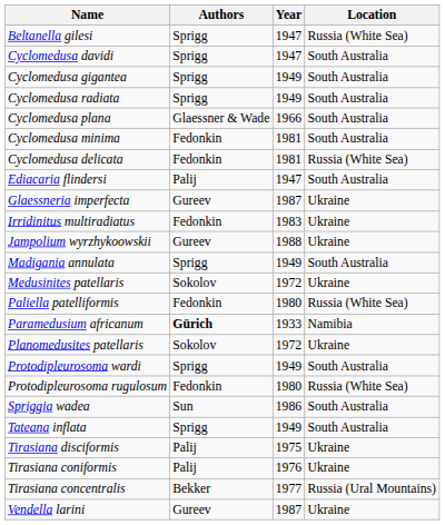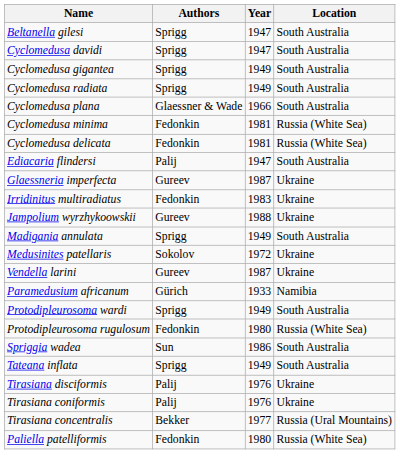 <table class="wikitable sortable" align="center">
 <tr>
 <th>Name</th>
 <th>Authors</th>
 <th>Year</th>
 <th>Location</th>
 </tr>
 <tr>
 <td><em><a href='#'>Beltanella</a> gilesi</em></td>
 <td>Sprigg</td>
 <td>1947</td>
-<td>Russia (White Sea)</td>
+<td>South Australia</td>
 </tr>
 <tr>
 <td><em><a href='#'>Cyclomedusa</a> davidi</em></td>
 <td>Sprigg</td>
 <td>1947</td>
 <td>South Australia</td>
 </tr>
 <tr>
 <td><em>Cyclomedusa gigantea</em></td>
 <td>Sprigg</td>
 <td>1949</td>
 <td>South Australia</td>
 </tr>
 <tr>
 <td><em>Cyclomedusa radiata</em></td>
 <td>Sprigg</td>
 <td>1949</td>
 <td>South Australia</td>
 </tr>
 <tr>
 <td><em>Cyclomedusa plana</em></td>
 <td>Glaessner & Wade</td>
 <td>1966</td>
 <td>South Australia</td>
 </tr>
 <tr>
 <td><em>Cyclomedusa minima</em></td>
 <td>Fedonkin</td>
 <td>1981</td>
-<td>South Australia</td>
+<td>Russia (White Sea)</td>
 </tr>
 <tr>
 <td><em>Cyclomedusa delicata</em></td>
 <td>Fedonkin</td>
 <td>1981</td>
 <td>Russia (White Sea)</td>
 </tr>
 <tr>
 <td><em><a href='#'>Ediacaria</a> flindersi</em></td>
 <td>Palij</td>
 <td>1947</td>
 <td>South Australia</td>
 </tr>
 <tr>
 <td><em><a href='#'>Glaessneria</a> imperfecta</em></td>
 <td>Gureev</td>
 <td>1987</td>
 <td>Ukraine</td>
 </tr>
 <tr>
 <td><em><a href='#'>Irridinitus</a> multiradiatus</em></td>
 <td>Fedonkin</td>
 <td>1983</td>
 <td>Ukraine</td>
 </tr>
 <tr>
 <td><em><a href='#'>Jampolium</a> wyrzhykoowskii</em></td>
 <td>Gureev</td>
 <td>1988</td>
 <td>Ukraine</td>
 </tr>
 <tr>
 <td><em><a href='#'>Madigania</a> annulata</em></td>
 <td>Sprigg</td>
 <td>1949</td>
 <td>South Australia</td>
 </tr>
 <tr>
 <td><em><a href='#'>Medusinites</a> patellaris</em></td>
 <td>Sokolov</td>
 <td>1972</td>
 <td>Ukraine</td>
 </tr>
 <tr>
-<td><em><a href='#'>Paliella</a> patelliformis</em></td>
-<td>Fedonkin</td>
-<td>1980</td>
-<td>Russia (White Sea)</td>
+<td><em><a href='#'>Vendella</a> larini</em></td>
+<td>Gureev</td>
+<td>1987</td>
+<td>Ukraine</td>
 </tr>
 <tr>
 <td><em><a href='#'>Paramedusium</a> africanum</em></td>
-<td><strong>Gürich</strong></td>
+<td>Gürich</td>
 <td>1933</td>
 <td>Namibia</td>
-</tr>
-<tr>
-<td><em><a href='#'>Planomedusites</a> patellaris</em></td>
-<td>Sokolov</td>
-<td>1972</td>
-<td>Ukraine</td>
 </tr>
 <tr>
 <td><em><a href='#'>Protodipleurosoma</a> wardi</em></td>
 <td>Sprigg</td>
 <td>1949</td>
 <td>South Australia</td>
 </tr>
 <tr>
 <td><em>Protodipleurosoma rugulosum</em></td>
 <td>Fedonkin</td>
 <td>1980</td>
 <td>Russia (White Sea)</td>
 </tr>
 <tr>
 <td><em><a href='#'>Spriggia</a> wadea</em></td>
 <td>Sun</td>
 <td>1986</td>
 <td>South Australia</td>
 </tr>
 <tr>
 <td><em><a href='#'>Tateana</a> inflata</em></td>
 <td>Sprigg</td>
 <td>1949</td>
 <td>South Australia</td>
 </tr>
 <tr>
 <td><em><a href='#'>Tirasiana</a> disciformis</em></td>
 <td>Palij</td>
-<td>1975</td>
+<td>1976</td>
 <td>Ukraine</td>
 </tr>
 <tr>
 <td><em>Tirasiana coniformis</em></td>
 <td>Palij</td>
 <td>1976</td>
 <td>Ukraine</td>
 </tr>
 <tr>
 <td><em>Tirasiana concentralis</em></td>
 <td>Bekker</td>
 <td>1977</td>
 <td>Russia (Ural Mountains)</td>
 </tr>
 <tr>
-<td><em><a href='#'>Vendella</a> larini</em></td>
-<td>Gureev</td>
-<td>1987</td>
-<td>Ukraine</td>
+<td><em><a href='#'>Paliella</a> patelliformis</em></td>
+<td>Fedonkin</td>
+<td>1980</td>
+<td>Russia (White Sea)</td>
 </tr>
 </table>
